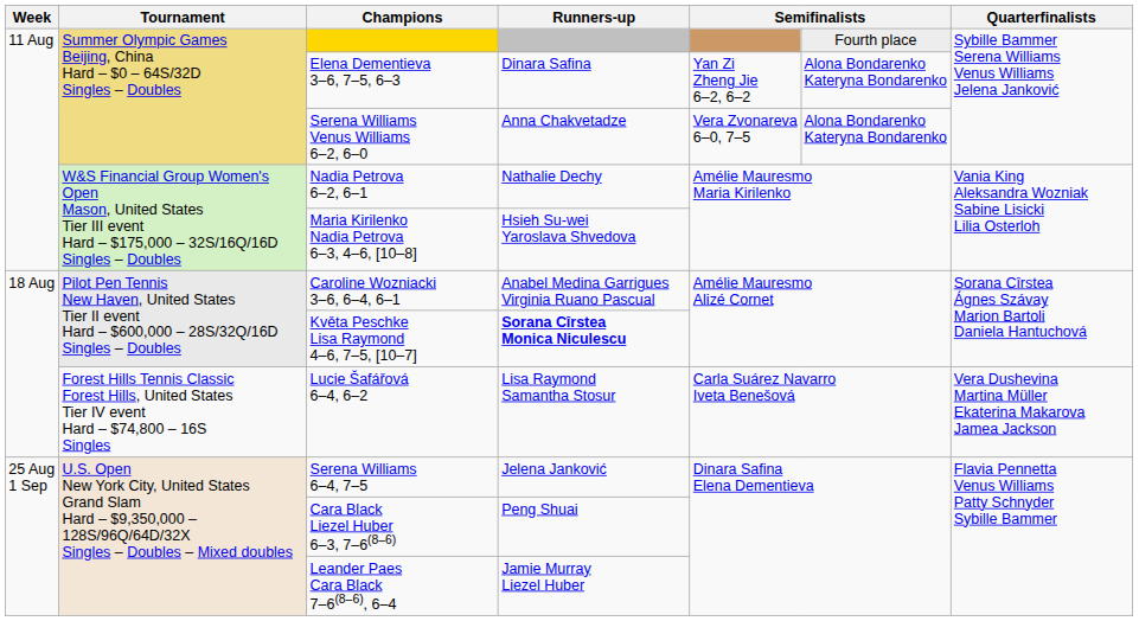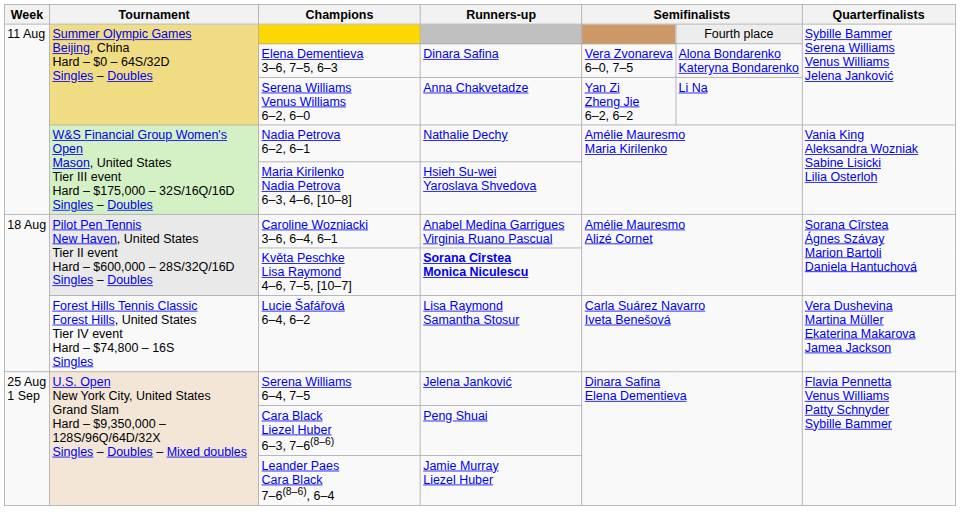 <table class=wikitable style=font-size:95%>
 <tr>
 <th style="width:48px;">Week</th>
 <th style="width:248px;">Tournament</th>
 <th style="width:190px;">Champions</th>
 <th style="width:190px;">Runners-up</th>
 <th style="width:180px;" colspan=2>Semifinalists</th>
 <th style="width:180px;">Quarterfinalists</th>
 </tr>
 <tr valign="top">
 <td rowspan=5>11 Aug</td>
 <td rowspan=3 bgcolor="#f0dc82"><a href='#'>Summer Olympic Games</a><br><a href='#'>Beijing</a>, China<br>Hard – $0 – 64S/32D<br><a href='#'>Singles</a> – <a href='#'>Doubles</a></td>
 <td style="background:gold; text-align:center;"></td>
 <td style="background:silver; text-align:center;"></td>
 <td style="background:#cc9966; text-align:center;"></td>
 <td style="background:#ededed ; text-align:center;">Fourth place</td>
 <td rowspan=3> <a href='#'>Sybille Bammer</a><br> <a href='#'>Serena Williams</a><br> <a href='#'>Venus Williams</a>  <br> <a href='#'>Jelena Janković</a></td>
 </tr>
 <tr valign=top>
 <td> <a href='#'>Elena Dementieva</a> <br>3–6, 7–5, 6–3</td>
 <td> <a href='#'>Dinara Safina</a></td>
-<td> <a href='#'>Yan Zi</a><br> <a href='#'>Zheng Jie</a><br>6–2, 6–2</td>
+<td> <a href='#'>Vera Zvonareva</a><br>6–0, 7–5</td>
 <td> <a href='#'>Alona Bondarenko</a><br> <a href='#'>Kateryna Bondarenko</a></td>
 </tr>
 <tr valign=top>
 <td> <a href='#'>Serena Williams</a> <br>  <a href='#'>Venus Williams</a> <br>6–2, 6–0</td>
 <td> <a href='#'>Anna Chakvetadze</a></td>
-<td> <a href='#'>Vera Zvonareva</a><br>6–0, 7–5</td>
-<td> <a href='#'>Alona Bondarenko</a><br> <a href='#'>Kateryna Bondarenko</a></td>
+<td> <a href='#'>Yan Zi</a><br> <a href='#'>Zheng Jie</a><br>6–2, 6–2</td>
+<td> <a href='#'>Li Na</a></td>
 </tr>
 <tr valign="top">
 <td rowspan=2 style="background:#d4f1c5;"><a href='#'>W&S Financial Group Women's Open</a><br> <a href='#'>Mason</a>, United States<br>Tier III event<br>Hard – $175,000 – 32S/16Q/16D<br><a href='#'>Singles</a> – <a href='#'>Doubles</a></td>
 <td> <a href='#'>Nadia Petrova</a><br>6–2, 6–1</td>
 <td> <a href='#'>Nathalie Dechy</a></td>
 <td colspan=2 rowspan=2> <a href='#'>Amélie Mauresmo</a><br> <a href='#'>Maria Kirilenko</a></td>
 <td rowspan=2> <a href='#'>Vania King</a><br> <a href='#'>Aleksandra Wozniak</a><br> <a href='#'>Sabine Lisicki</a><br> <a href='#'>Lilia Osterloh</a></td>
 </tr>
 <tr valign="top">
 <td> <a href='#'>Maria Kirilenko</a> <br>  <a href='#'>Nadia Petrova</a> <br> 6–3, 4–6, [10–8]</td>
 <td> <a href='#'>Hsieh Su-wei</a> <br>  <a href='#'>Yaroslava Shvedova</a></td>
 </tr>
 <tr valign="top">
 <td rowspan=3>18 Aug</td>
 <td rowspan=2 style="background:#e9e9e9;"><a href='#'>Pilot Pen Tennis</a><br> <a href='#'>New Haven</a>, United States<br>Tier II event<br>Hard – $600,000 – 28S/32Q/16D<br><a href='#'>Singles</a> – <a href='#'>Doubles</a></td>
 <td> <a href='#'>Caroline Wozniacki</a><br>3–6, 6–4, 6–1</td>
 <td> <a href='#'>Anabel Medina Garrigues</a> <br>  <a href='#'>Virginia Ruano Pascual</a></td>
 <td colspan=2 rowspan=2> <a href='#'>Amélie Mauresmo</a><br> <a href='#'>Alizé Cornet</a></td>
 <td rowspan=2> <a href='#'>Sorana Cîrstea</a><br> <a href='#'>Ágnes Szávay</a><br> <a href='#'>Marion Bartoli</a><br> <a href='#'>Daniela Hantuchová</a></td>
 </tr>
 <tr valign="top">
 <td> <a href='#'>Květa Peschke</a> <br>  <a href='#'>Lisa Raymond</a><br> 4–6, 7–5, [10–7]</td>
 <td><strong> <a href='#'>Sorana Cîrstea</a> <br>  <a href='#'>Monica Niculescu</a></strong></td>
 </tr>
 <tr valign="top">
 <td><a href='#'>Forest Hills Tennis Classic</a><br> <a href='#'>Forest Hills</a>, United States<br>Tier IV event<br>Hard – $74,800 – 16S<br><a href='#'>Singles</a></td>
 <td> <a href='#'>Lucie Šafářová</a> <br>6–4, 6–2</td>
 <td> <a href='#'>Lisa Raymond</a> <br>  <a href='#'>Samantha Stosur</a></td>
 <td colspan=2> <a href='#'>Carla Suárez Navarro</a><br> <a href='#'>Iveta Benešová</a></td>
 <td> <a href='#'>Vera Dushevina</a><br> <a href='#'>Martina Müller</a><br> <a href='#'>Ekaterina Makarova</a><br> <a href='#'>Jamea Jackson</a></td>
 </tr>
 <tr valign="top">
 <td rowspan=3>25 Aug<br>1 Sep</td>
 <td rowspan=3 style="background:#f3e6d7;"><a href='#'>U.S. Open</a><br> New York City, United States<br>Grand Slam<br>Hard – $9,350,000 – 128S/96Q/64D/32X<br><a href='#'>Singles</a> – <a href='#'>Doubles</a>  – <a href='#'>Mixed doubles</a></td>
 <td> <a href='#'>Serena Williams</a> <br>6–4, 7–5</td>
 <td> <a href='#'>Jelena Janković</a></td>
 <td rowspan=3 colspan=2> <a href='#'>Dinara Safina</a>   <br>  <a href='#'>Elena Dementieva</a></td>
 <td rowspan=3> <a href='#'>Flavia Pennetta</a><br> <a href='#'>Venus Williams</a><br>   <a href='#'>Patty Schnyder</a><br> <a href='#'>Sybille Bammer</a></td>
 </tr>
 <tr valign="top">
 <td> <a href='#'>Cara Black</a> <br>  <a href='#'>Liezel Huber</a><br>6–3, 7–6<sup>(8–6)</sup></td>
 <td> <a href='#'>Peng Shuai</a></td>
 </tr>
 <tr valign=top>
 <td> <a href='#'>Leander Paes</a> <br>  <a href='#'>Cara Black</a> <br>7–6<sup>(8–6)</sup>, 6–4</td>
 <td> <a href='#'>Jamie Murray</a> <br>  <a href='#'>Liezel Huber</a></td>
 </tr>
 </table>
